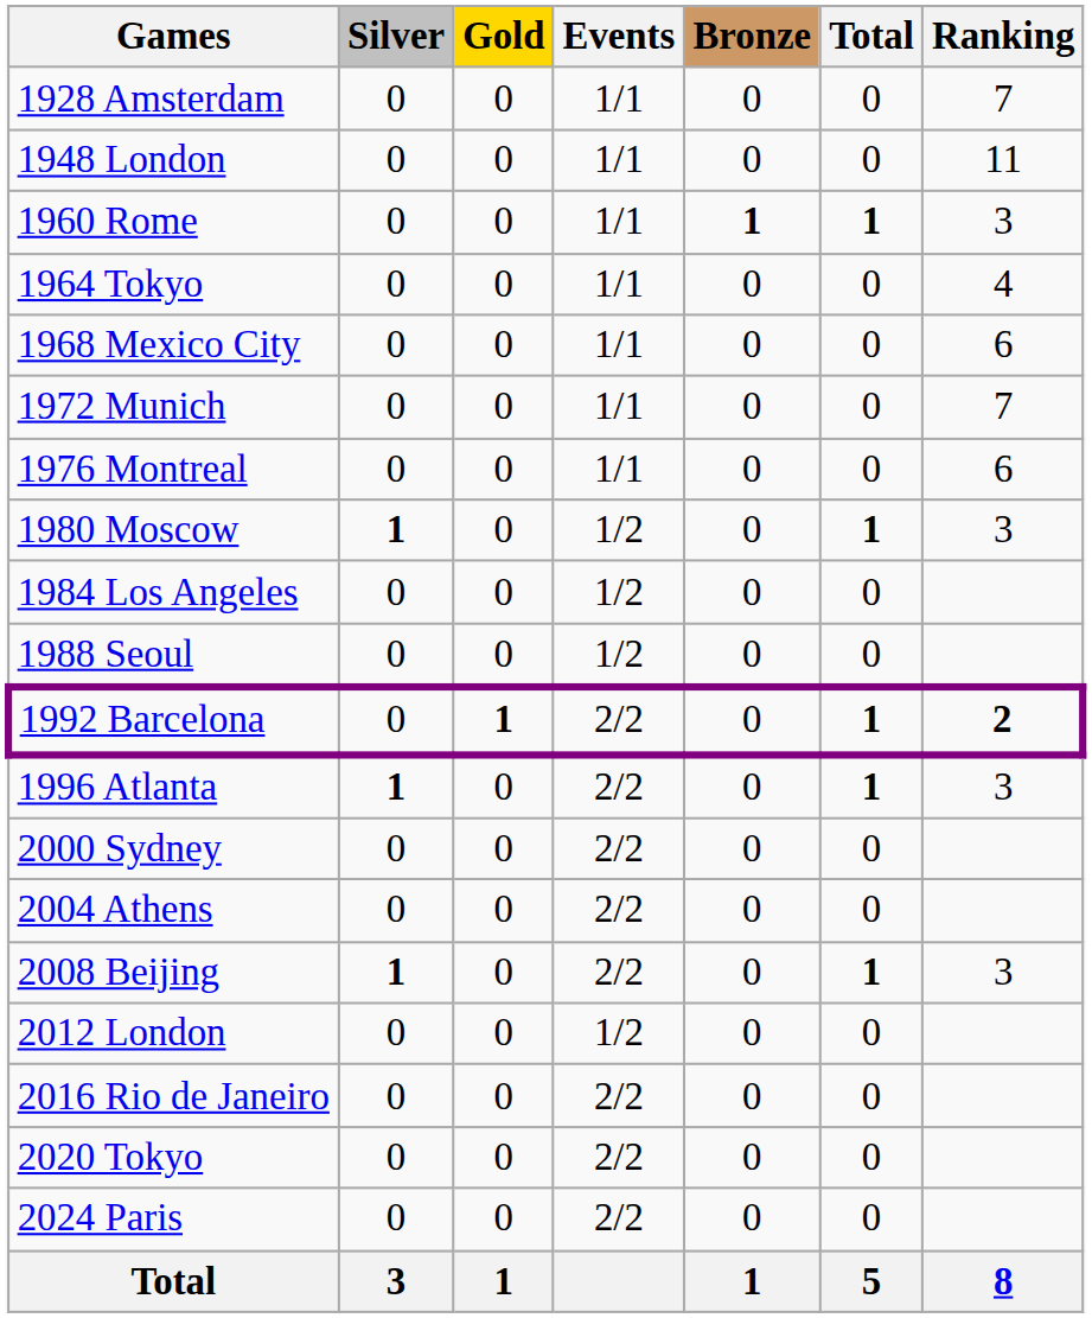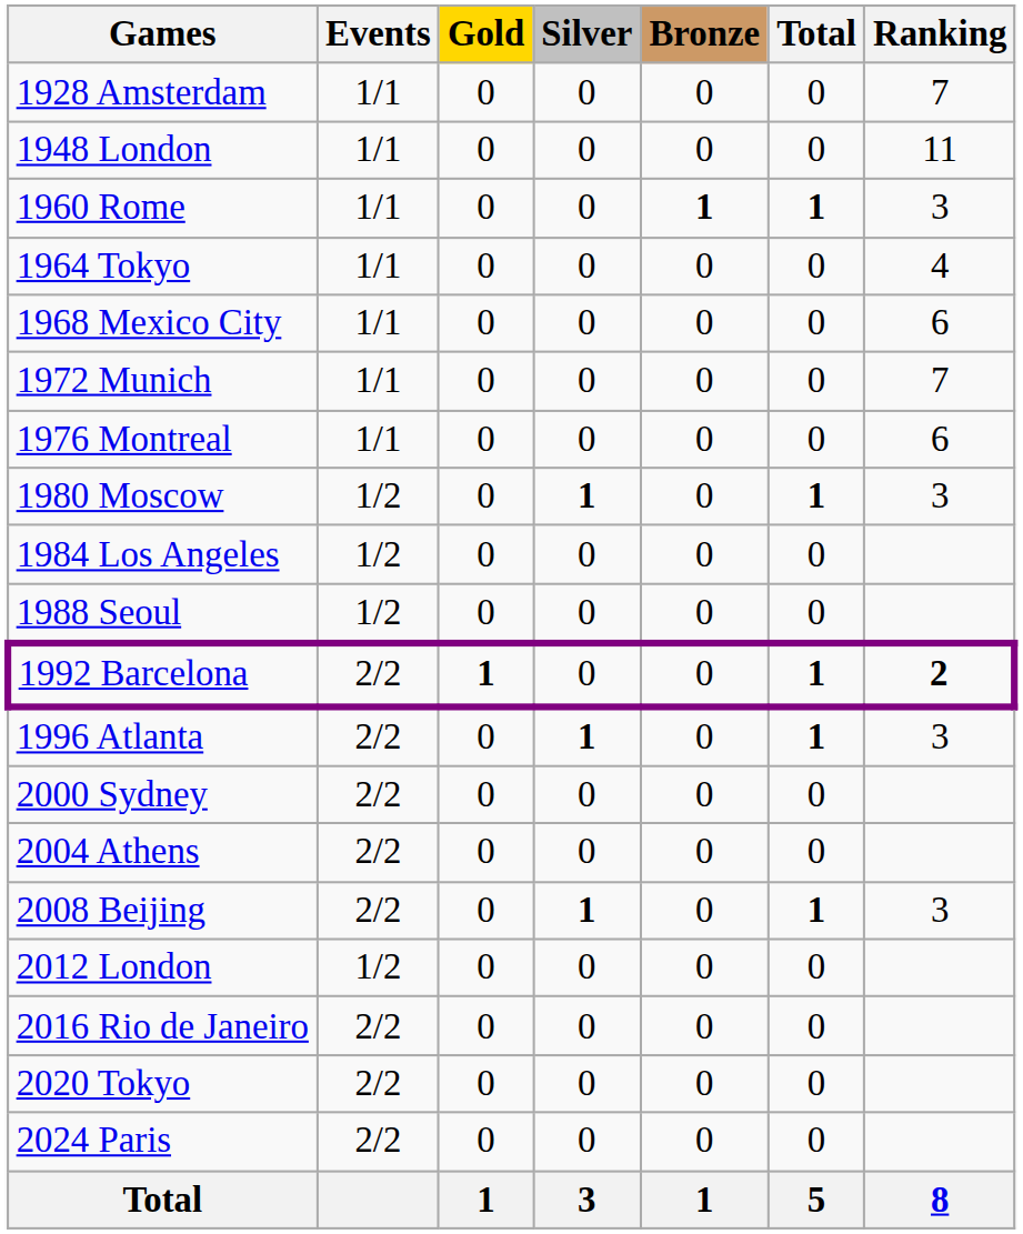 <table class="wikitable sortable" style="text-align:center">
 <tr>
 <th>Games</th>
+<th>Events</th>
+<th style="background-color:gold;">Gold</th>
 <th style="background-color:silver;">Silver</th>
-<th style="background-color:gold;">Gold</th>
-<th>Events</th>
 <th style="background-color:#c96;">Bronze</th>
 <th>Total</th>
 <th>Ranking</th>
 </tr>
 <tr>
 <td align="left"> <a href='#'>1928 Amsterdam</a></td>
+<td>1/1</td>
 <td>0</td>
 <td>0</td>
-<td>1/1</td>
 <td>0</td>
 <td>0</td>
 <td>7</td>
 </tr>
 <tr>
 <td align="left"> <a href='#'>1948 London</a></td>
+<td>1/1</td>
 <td>0</td>
 <td>0</td>
-<td>1/1</td>
 <td>0</td>
 <td>0</td>
 <td>11</td>
 </tr>
 <tr>
 <td align="left"> <a href='#'>1960 Rome</a></td>
+<td>1/1</td>
 <td>0</td>
 <td>0</td>
-<td>1/1</td>
 <td><strong>1</strong></td>
 <td><strong>1</strong></td>
 <td>3</td>
 </tr>
 <tr>
 <td align="left"> <a href='#'>1964 Tokyo</a></td>
+<td>1/1</td>
 <td>0</td>
 <td>0</td>
-<td>1/1</td>
 <td>0</td>
 <td>0</td>
 <td>4</td>
 </tr>
 <tr>
 <td align="left"> <a href='#'>1968 Mexico City</a></td>
+<td>1/1</td>
 <td>0</td>
 <td>0</td>
-<td>1/1</td>
 <td>0</td>
 <td>0</td>
 <td>6</td>
 </tr>
 <tr>
 <td align="left"> <a href='#'>1972 Munich</a></td>
+<td>1/1</td>
 <td>0</td>
 <td>0</td>
-<td>1/1</td>
 <td>0</td>
 <td>0</td>
 <td>7</td>
 </tr>
 <tr>
 <td align="left"> <a href='#'>1976 Montreal</a></td>
+<td>1/1</td>
 <td>0</td>
 <td>0</td>
-<td>1/1</td>
 <td>0</td>
 <td>0</td>
 <td>6</td>
 </tr>
 <tr>
 <td align="left"> <a href='#'>1980 Moscow</a></td>
+<td>1/2</td>
+<td>0</td>
 <td><strong>1</strong></td>
-<td>0</td>
-<td>1/2</td>
 <td>0</td>
 <td><strong>1</strong></td>
 <td>3</td>
 </tr>
 <tr>
 <td align="left"> <a href='#'>1984 Los Angeles</a></td>
+<td>1/2</td>
 <td>0</td>
 <td>0</td>
-<td>1/2</td>
 <td>0</td>
 <td>0</td>
 <td></td>
 </tr>
 <tr>
 <td align="left"> <a href='#'>1988 Seoul</a></td>
+<td>1/2</td>
 <td>0</td>
 <td>0</td>
-<td>1/2</td>
 <td>0</td>
 <td>0</td>
 <td></td>
 </tr>
 <tr style="border: 3px solid purple">
 <td align="left"> <a href='#'>1992 Barcelona</a></td>
+<td>2/2</td>
+<td><strong>1</strong></td>
 <td>0</td>
-<td><strong>1</strong></td>
-<td>2/2</td>
 <td>0</td>
 <td><strong>1</strong></td>
 <td><strong>2</strong></td>
 </tr>
 <tr>
 <td align="left"> <a href='#'>1996 Atlanta</a></td>
+<td>2/2</td>
+<td>0</td>
 <td><strong>1</strong></td>
-<td>0</td>
-<td>2/2</td>
 <td>0</td>
 <td><strong>1</strong></td>
 <td>3</td>
 </tr>
 <tr>
 <td align="left"> <a href='#'>2000 Sydney</a></td>
+<td>2/2</td>
 <td>0</td>
 <td>0</td>
-<td>2/2</td>
 <td>0</td>
 <td>0</td>
 <td></td>
 </tr>
 <tr>
 <td align="left"> <a href='#'>2004 Athens</a></td>
+<td>2/2</td>
 <td>0</td>
 <td>0</td>
-<td>2/2</td>
 <td>0</td>
 <td>0</td>
 <td></td>
 </tr>
 <tr>
 <td align="left"> <a href='#'>2008 Beijing</a></td>
+<td>2/2</td>
+<td>0</td>
 <td><strong>1</strong></td>
-<td>0</td>
-<td>2/2</td>
 <td>0</td>
 <td><strong>1</strong></td>
 <td>3</td>
 </tr>
 <tr>
 <td align="left"> <a href='#'>2012 London</a></td>
+<td>1/2</td>
 <td>0</td>
 <td>0</td>
-<td>1/2</td>
 <td>0</td>
 <td>0</td>
 <td></td>
 </tr>
 <tr>
 <td align="left"> <a href='#'>2016 Rio de Janeiro</a></td>
+<td>2/2</td>
 <td>0</td>
 <td>0</td>
-<td>2/2</td>
 <td>0</td>
 <td>0</td>
 <td></td>
 </tr>
 <tr>
 <td align="left"> <a href='#'>2020 Tokyo</a></td>
+<td>2/2</td>
 <td>0</td>
 <td>0</td>
-<td>2/2</td>
 <td>0</td>
 <td>0</td>
 <td></td>
 </tr>
 <tr>
 <td align="left"> <a href='#'>2024 Paris</a></td>
+<td>2/2</td>
 <td>0</td>
 <td>0</td>
-<td>2/2</td>
 <td>0</td>
 <td>0</td>
 <td></td>
 </tr>
 <tr>
 <th>Total</th>
+<th></th>
+<th>1</th>
 <th>3</th>
-<th>1</th>
-<th></th>
 <th>1</th>
 <th>5</th>
 <th><a href='#'>8</a></th>
 </tr>
 </table>
